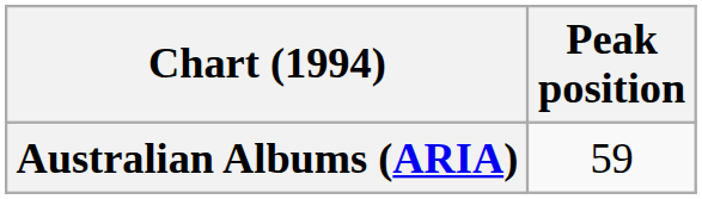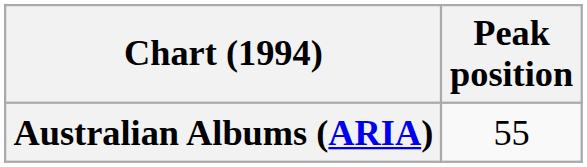 <table class="wikitable plainrowheaders" style="text-align:center">
 <tr>
 <th scope="col">Chart (1994)</th>
 <th scope="col">Peak<br>position</th>
 </tr>
 <tr>
 <th scope="row">Australian Albums (<a href='#'>ARIA</a>)</th>
-<td>59</td>
+<td>55</td>
 </tr>
 </table>
